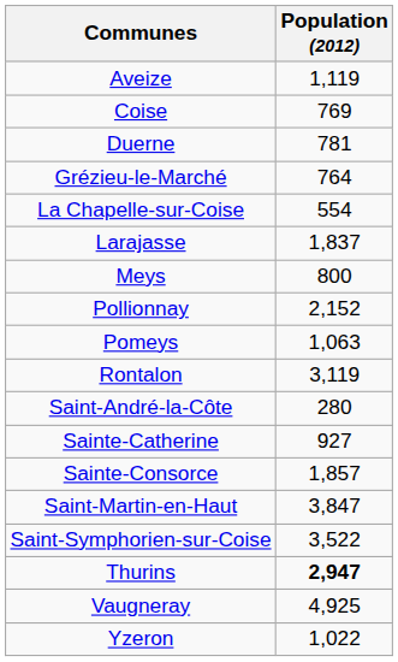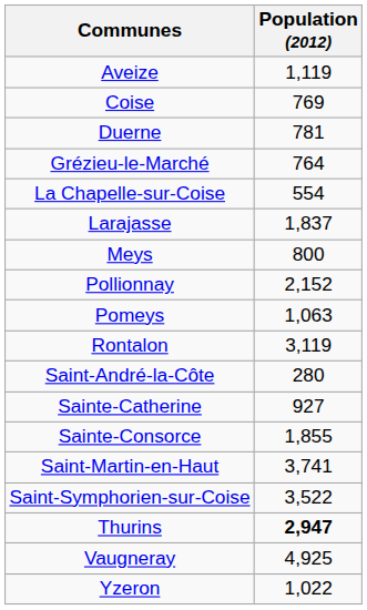 <table class="wikitable centre" style="text-align:center;">
 <tr>
 <th socpe="col">Communes</th>
 <th scope="col">Population<br><small><em>(2012)</em></small></th>
 </tr>
 <tr>
 <td><a href='#'>Aveize</a></td>
 <td>1,119</td>
 </tr>
 <tr>
 <td><a href='#'>Coise</a></td>
 <td>769</td>
 </tr>
 <tr>
 <td><a href='#'>Duerne</a></td>
 <td>781</td>
 </tr>
 <tr>
 <td><a href='#'>Grézieu-le-Marché</a></td>
 <td>764</td>
 </tr>
 <tr>
 <td><a href='#'>La Chapelle-sur-Coise</a></td>
 <td>554</td>
 </tr>
 <tr>
 <td><a href='#'>Larajasse</a></td>
 <td>1,837</td>
 </tr>
 <tr>
 <td><a href='#'>Meys</a></td>
 <td>800</td>
 </tr>
 <tr>
 <td><a href='#'>Pollionnay</a></td>
 <td>2,152</td>
 </tr>
 <tr>
 <td><a href='#'>Pomeys</a></td>
 <td>1,063</td>
 </tr>
 <tr>
 <td><a href='#'>Rontalon</a></td>
 <td>3,119</td>
 </tr>
 <tr>
 <td><a href='#'>Saint-André-la-Côte</a></td>
 <td>280</td>
 </tr>
 <tr>
 <td><a href='#'>Sainte-Catherine</a></td>
 <td>927</td>
 </tr>
 <tr>
 <td><a href='#'>Sainte-Consorce</a></td>
-<td>1,857</td>
+<td>1,855</td>
 </tr>
 <tr>
 <td><a href='#'>Saint-Martin-en-Haut</a></td>
-<td>3,847</td>
+<td>3,741</td>
 </tr>
 <tr>
 <td><a href='#'>Saint-Symphorien-sur-Coise</a></td>
 <td>3,522</td>
 </tr>
 <tr>
 <td><a href='#'>Thurins</a></td>
 <td><strong>2,947</strong></td>
 </tr>
 <tr>
 <td><a href='#'>Vaugneray</a></td>
 <td>4,925</td>
 </tr>
 <tr>
 <td><a href='#'>Yzeron</a></td>
 <td>1,022</td>
 </tr>
 </table>
